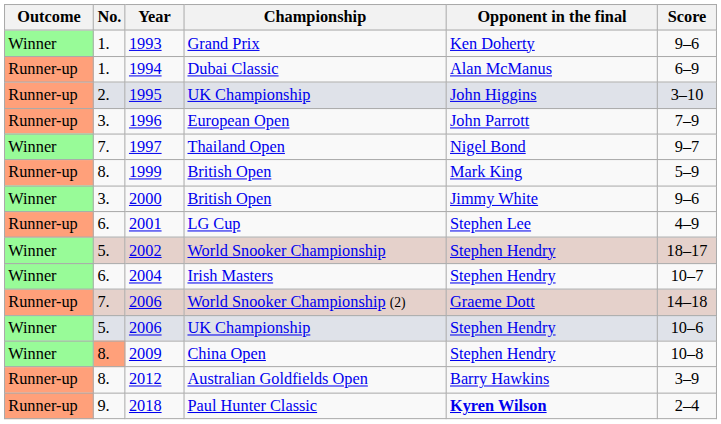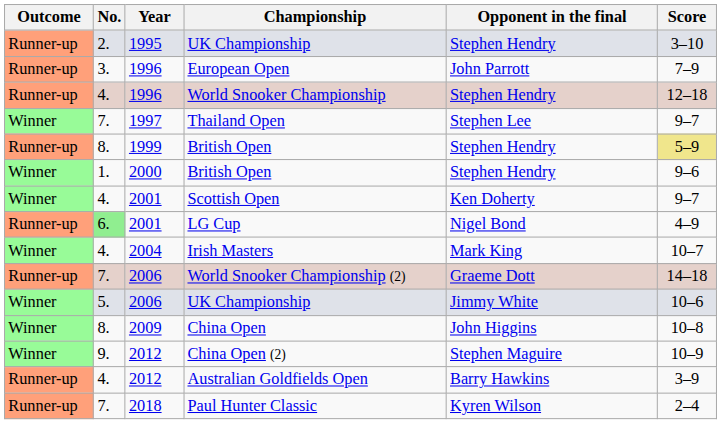 <table class="wikitable">
 <tr>
 <th width="80">Outcome</th>
 <th width="20">No.</th>
 <th width="50">Year</th>
 <th width="250">Championship</th>
 <th width="200">Opponent in the final</th>
 <th width="50">Score</th>
 </tr>
-<tr>
-<td style="background:#98FB98">Winner</td>
-<td>1.</td>
-<td><a href='#'>1993</a></td>
-<td><a href='#'>Grand Prix</a></td>
-<td> <a href='#'>Ken Doherty</a></td>
-<td align="center">9–6</td>
-</tr>
-<tr>
-<td style="background:#ffa07a;">Runner-up</td>
-<td>1.</td>
-<td><a href='#'>1994</a></td>
-<td><a href='#'>Dubai Classic</a></td>
-<td> <a href='#'>Alan McManus</a></td>
-<td align="center">6–9</td>
-</tr>
 <tr style="background:#dfe2e9;">
 <td style="background:#ffa07a;">Runner-up</td>
 <td>2.</td>
 <td><a href='#'>1995</a></td>
 <td><a href='#'>UK Championship</a></td>
-<td> <a href='#'>John Higgins</a></td>
+<td> <a href='#'>Stephen Hendry</a></td>
 <td align="center">3–10</td>
 </tr>
 <tr>
 <td style="background:#ffa07a;">Runner-up</td>
 <td>3.</td>
 <td><a href='#'>1996</a></td>
 <td><a href='#'>European Open</a></td>
 <td> <a href='#'>John Parrott</a></td>
 <td align="center">7–9</td>
 </tr>
+<tr style="background:#e5d1cb;">
+<td style="background:#ffa07a;">Runner-up</td>
+<td>4.</td>
+<td><a href='#'>1996</a></td>
+<td><a href='#'>World Snooker Championship</a></td>
+<td> <a href='#'>Stephen Hendry</a></td>
+<td align="center">12–18</td>
+</tr>
 <tr>
 <td style="background:#98FB98">Winner</td>
 <td>7.</td>
 <td><a href='#'>1997</a></td>
 <td><a href='#'>Thailand Open</a></td>
-<td> <a href='#'>Nigel Bond</a></td>
+<td> <a href='#'>Stephen Lee</a></td>
 <td align="center">9–7</td>
 </tr>
 <tr>
 <td style="background:#ffa07a;">Runner-up</td>
 <td>8.</td>
 <td><a href='#'>1999</a></td>
 <td><a href='#'>British Open</a></td>
-<td> <a href='#'>Mark King</a></td>
-<td align="center">5–9</td>
+<td> <a href='#'>Stephen Hendry</a></td>
+<td align="center" style="background: khaki;">5–9</td>
 </tr>
 <tr>
 <td style="background:#98FB98">Winner</td>
-<td>3.</td>
+<td>1.</td>
 <td><a href='#'>2000</a></td>
 <td><a href='#'>British Open</a></td>
-<td> <a href='#'>Jimmy White</a></td>
+<td> <a href='#'>Stephen Hendry</a></td>
 <td align="center">9–6</td>
 </tr>
 <tr>
+<td style="background:#98FB98">Winner</td>
+<td>4.</td>
+<td><a href='#'>2001</a></td>
+<td><a href='#'>Scottish Open</a></td>
+<td> <a href='#'>Ken Doherty</a></td>
+<td align="center">9–7</td>
+</tr>
+<tr>
 <td style="background:#ffa07a;">Runner-up</td>
-<td>6.</td>
+<td style="background: lightgreen;">6.</td>
 <td><a href='#'>2001</a></td>
 <td><a href='#'>LG Cup</a></td>
-<td> <a href='#'>Stephen Lee</a></td>
+<td> <a href='#'>Nigel Bond</a></td>
 <td align="center">4–9</td>
-</tr>
-<tr style="background:#e5d1cb;">
-<td style="background:#98FB98">Winner</td>
-<td>5.</td>
-<td><a href='#'>2002</a></td>
-<td><a href='#'>World Snooker Championship</a></td>
-<td> <a href='#'>Stephen Hendry</a></td>
-<td align="center">18–17</td>
 </tr>
 <tr>
 <td style="background:#98FB98">Winner</td>
-<td>6.</td>
+<td>4.</td>
 <td><a href='#'>2004</a></td>
 <td><a href='#'>Irish Masters</a></td>
-<td> <a href='#'>Stephen Hendry</a></td>
+<td> <a href='#'>Mark King</a></td>
 <td align="center">10–7</td>
 </tr>
 <tr style="background:#e5d1cb;">
 <td style="background:#ffa07a;">Runner-up</td>
 <td>7.</td>
 <td><a href='#'>2006</a></td>
 <td><a href='#'>World Snooker Championship</a> <small>(2)</small></td>
 <td> <a href='#'>Graeme Dott</a></td>
 <td align="center">14–18</td>
 </tr>
 <tr style="background:#dfe2e9;">
 <td style="background:#98FB98">Winner</td>
 <td>5.</td>
 <td><a href='#'>2006</a></td>
 <td><a href='#'>UK Championship</a></td>
-<td> <a href='#'>Stephen Hendry</a></td>
+<td> <a href='#'>Jimmy White</a></td>
 <td align="center">10–6</td>
 </tr>
 <tr>
 <td style="background:#98FB98">Winner</td>
-<td style="background: lightsalmon;">8.</td>
+<td>8.</td>
 <td><a href='#'>2009</a></td>
 <td><a href='#'>China Open</a></td>
-<td> <a href='#'>Stephen Hendry</a></td>
+<td> <a href='#'>John Higgins</a></td>
 <td align="center">10–8</td>
 </tr>
 <tr>
+<td style="background:#98FB98">Winner</td>
+<td>9.</td>
+<td><a href='#'>2012</a></td>
+<td><a href='#'>China Open</a> <small>(2)</small></td>
+<td> <a href='#'>Stephen Maguire</a></td>
+<td align="center">10–9</td>
+</tr>
+<tr>
 <td style="background:#ffa07a;">Runner-up</td>
-<td>8.</td>
+<td>4.</td>
 <td><a href='#'>2012</a></td>
 <td><a href='#'>Australian Goldfields Open</a></td>
 <td> <a href='#'>Barry Hawkins</a></td>
 <td align="center">3–9</td>
 </tr>
 <tr>
 <td style="background:#ffa07a;">Runner-up</td>
-<td>9.</td>
+<td>7.</td>
 <td><a href='#'>2018</a></td>
 <td><a href='#'>Paul Hunter Classic</a></td>
-<td><strong> <a href='#'>Kyren Wilson</a></strong></td>
+<td> <a href='#'>Kyren Wilson</a></td>
 <td align="center">2–4</td>
 </tr>
 </table>
